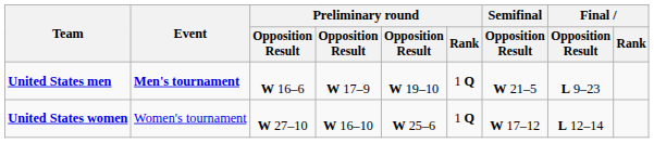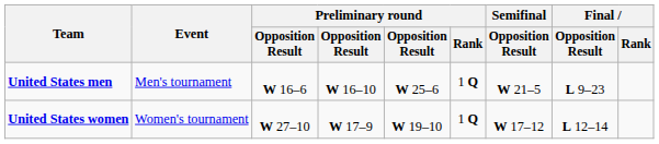 <table class=wikitable style=font-size:90%;text-align:center>
 <tr>
 <th rowspan=2>Team</th>
 <th rowspan=2>Event</th>
 <th colspan=4>Preliminary round</th>
 <th>Semifinal</th>
 <th colspan=2>Final / </th>
 </tr>
 <tr style=font-size:95%>
 <th>Opposition<br>Result</th>
 <th>Opposition<br>Result</th>
 <th>Opposition<br>Result</th>
 <th>Rank</th>
 <th>Opposition<br>Result</th>
 <th>Opposition<br>Result</th>
 <th>Rank</th>
 </tr>
 <tr>
 <td align=left><strong><a href='#'>United States men</a></strong></td>
-<td align=left><strong><a href='#'>Men's tournament</a></strong></td>
+<td align=left><a href='#'>Men's tournament</a></td>
 <td><br><strong>W</strong> 16–6</td>
-<td><br><strong>W</strong> 17–9</td>
-<td><br><strong>W</strong> 19–10</td>
+<td><br><strong>W</strong> 16–10</td>
+<td><br><strong>W</strong> 25–6</td>
 <td>1 <strong>Q</strong></td>
 <td><br><strong>W</strong> 21–5</td>
 <td><br><strong>L</strong> 9–23</td>
 <td></td>
 </tr>
 <tr>
 <td align=left><strong><a href='#'>United States women</a></strong></td>
 <td align=left><a href='#'>Women's tournament</a></td>
 <td><br><strong>W</strong> 27–10</td>
-<td><br><strong>W</strong> 16–10</td>
-<td><br><strong>W</strong> 25–6</td>
+<td><br><strong>W</strong> 17–9</td>
+<td><br><strong>W</strong> 19–10</td>
 <td>1 <strong>Q</strong></td>
 <td><br><strong>W</strong> 17–12</td>
 <td><br><strong>L</strong> 12–14</td>
 <td></td>
 </tr>
 </table>
